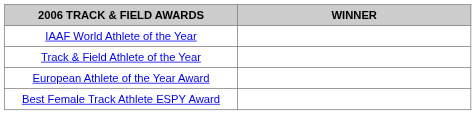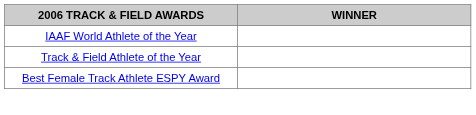 <table border="1" cellspacing="2" cellpadding="5" style="border-collapse: collapse; font-size: 90%;">
 <tr style="background:#ccc;">
 <th style="text-align:center; width:20em;">2006 TRACK & FIELD AWARDS</th>
 <th style="text-align:center; width:20em;">WINNER</th>
 </tr>
 <tr>
 <td style="text-align:center;"><a href='#'>IAAF World Athlete of the Year</a></td>
 <td></td>
 </tr>
 <tr>
 <td style="text-align:center;"><a href='#'>Track & Field Athlete of the Year</a></td>
 <td></td>
 </tr>
 <tr>
-<td style="text-align:center;"><a href='#'>European Athlete of the Year Award</a></td>
-<td></td>
-</tr>
-<tr>
 <td style="text-align:center;"><a href='#'>Best Female Track Athlete ESPY Award</a></td>
 <td></td>
 </tr>
 </table>
